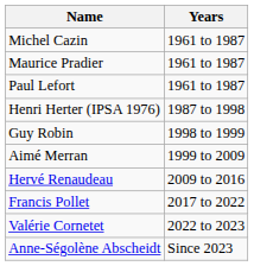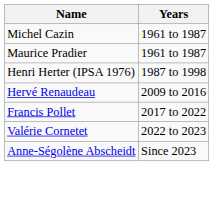 <table class="wikitable" style="margin: 1em auto 1em auto;">
 <tr>
 <th>Name</th>
 <th>Years</th>
 </tr>
 <tr>
 <td>Michel Cazin</td>
 <td>1961 to 1987</td>
 </tr>
 <tr>
 <td>Maurice Pradier</td>
 <td>1961 to 1987</td>
 </tr>
 <tr>
-<td>Paul Lefort</td>
-<td>1961 to 1987</td>
-</tr>
-<tr>
 <td>Henri Herter (IPSA 1976)</td>
 <td>1987 to 1998</td>
-</tr>
-<tr>
-<td>Guy Robin</td>
-<td>1998 to 1999</td>
-</tr>
-<tr>
-<td>Aimé Merran</td>
-<td>1999 to 2009</td>
 </tr>
 <tr>
 <td><a href='#'>Hervé Renaudeau</a></td>
 <td>2009 to 2016</td>
 </tr>
 <tr>
 <td><a href='#'>Francis Pollet</a></td>
 <td>2017 to 2022</td>
 </tr>
 <tr>
 <td><a href='#'>Valérie Cornetet</a></td>
 <td>2022 to 2023</td>
 </tr>
 <tr>
 <td><a href='#'>Anne-Ségolène Abscheidt</a></td>
 <td>Since 2023</td>
 </tr>
 </table>
